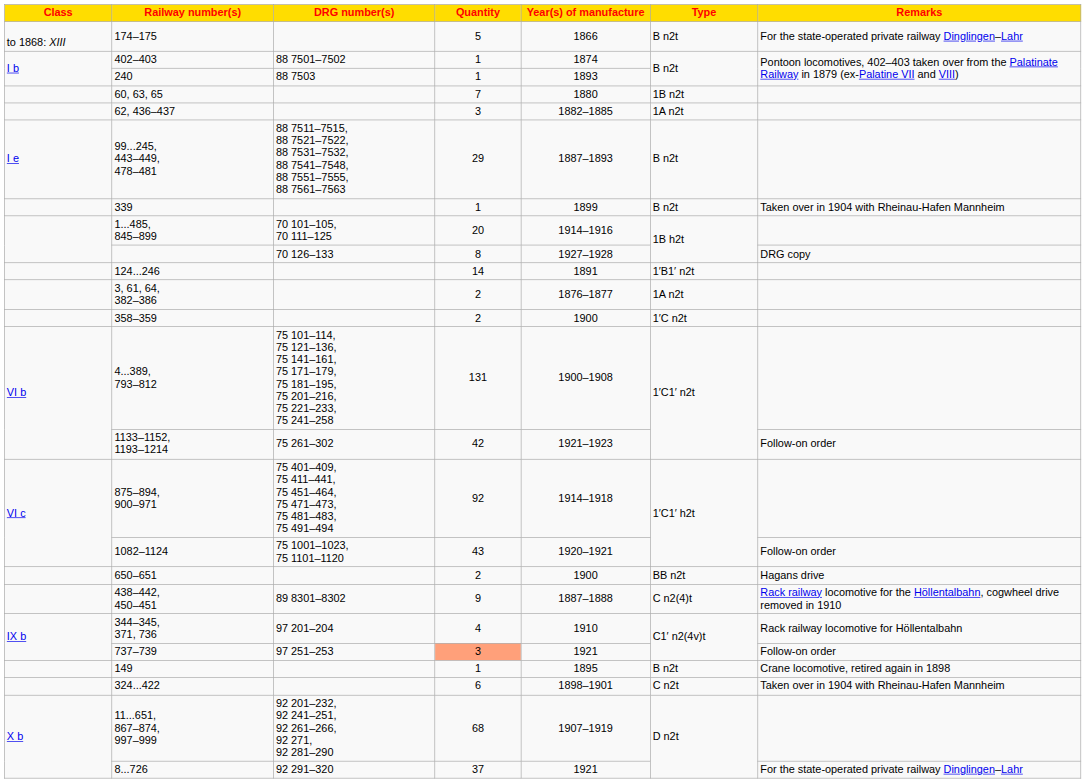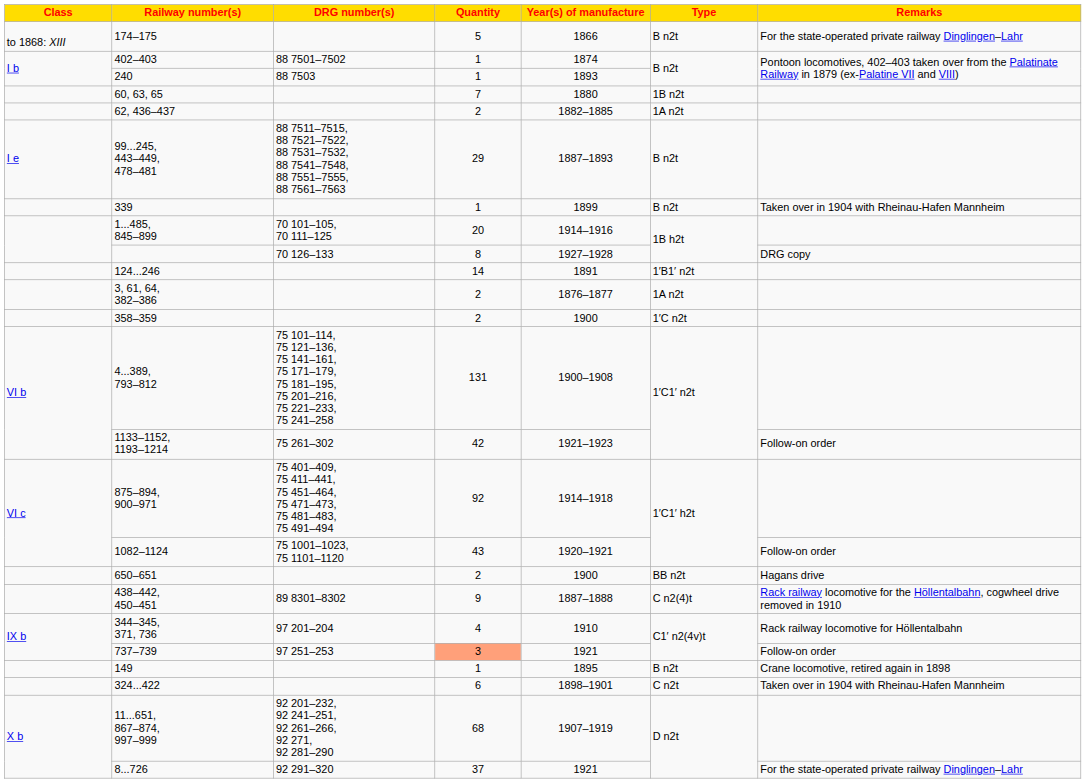 <table class="wikitable" style="width:100%;">
 <tr>
 <th style="color:#f00; background:#fd0; width:10%;">Class</th>
 <th style="color:#f00; background:#fd0; width:15%;">Railway number(s)</th>
 <th style="color:#f00; background:#fd0; width:15%;">DRG number(s)</th>
 <th style="color:#f00; background:#fd0; width:8%;">Quantity</th>
 <th style="color:#f00; background:#fd0; width:12%;">Year(s) of manufacture</th>
 <th style="color:#f00; background:#fd0; width:10%;">Type</th>
 <th style="color:#f00; background:#fd0; width:30%;">Remarks</th>
 </tr>
 <tr>
 <td><br>to 1868: <em>XIII</em></td>
 <td>174–175</td>
 <td></td>
 <td style="text-align:center;">5</td>
 <td style="text-align:center;">1866</td>
 <td>B n2t</td>
 <td>For the state-operated private railway <a href='#'>Dinglingen</a>–<a href='#'>Lahr</a></td>
 </tr>
 <tr>
 <td rowspan="2"><a href='#'>I b</a></td>
 <td>402–403</td>
 <td>88 7501–7502</td>
 <td style="text-align:center;">1</td>
 <td style="text-align:center;">1874</td>
 <td rowspan="2">B n2t</td>
 <td rowspan="2">Pontoon locomotives, 402–403 taken over from the <a href='#'>Palatinate Railway</a> in 1879 (ex-<a href='#'>Palatine VII</a> and <a href='#'>VIII</a>)</td>
 </tr>
 <tr>
 <td>240</td>
 <td>88 7503</td>
 <td style="text-align:center;">1</td>
 <td style="text-align:center;">1893</td>
 </tr>
 <tr>
 <td></td>
 <td>60, 63, 65</td>
 <td></td>
 <td style="text-align:center;">7</td>
 <td style="text-align:center;">1880</td>
 <td>1B n2t</td>
 <td></td>
 </tr>
 <tr>
 <td></td>
 <td>62, 436–437</td>
 <td></td>
-<td style="text-align:center;">3</td>
+<td style="text-align:center;">2</td>
 <td style="text-align:center;">1882–1885</td>
 <td>1A n2t</td>
 <td></td>
 </tr>
 <tr>
 <td><a href='#'>I e</a></td>
 <td>99...245, <br>443–449, <br>478–481</td>
 <td>88 7511–7515, <br>88 7521–7522, <br>88 7531–7532, <br>88 7541–7548, <br>88 7551–7555, <br>88 7561–7563</td>
 <td style="text-align:center;">29</td>
 <td style="text-align:center;">1887–1893</td>
 <td>B n2t</td>
 <td></td>
 </tr>
 <tr>
 <td></td>
 <td>339</td>
 <td></td>
 <td style="text-align:center;">1</td>
 <td style="text-align:center;">1899</td>
 <td>B n2t</td>
 <td>Taken over in 1904 with Rheinau-Hafen Mannheim</td>
 </tr>
 <tr>
 <td rowspan="2"></td>
 <td>1...485, <br>845–899</td>
 <td>70 101–105, <br>70 111–125</td>
 <td style="text-align:center;">20</td>
 <td style="text-align:center;">1914–1916</td>
 <td rowspan="2">1B h2t</td>
 <td></td>
 </tr>
 <tr>
 <td></td>
 <td>70 126–133</td>
 <td style="text-align:center;">8</td>
 <td style="text-align:center;">1927–1928</td>
 <td>DRG copy</td>
 </tr>
 <tr>
 <td></td>
 <td>124...246</td>
 <td></td>
 <td style="text-align:center;">14</td>
 <td style="text-align:center;">1891</td>
 <td>1′B1′ n2t</td>
 <td></td>
 </tr>
 <tr>
 <td></td>
 <td>3, 61, 64, <br>382–386</td>
 <td></td>
 <td style="text-align:center;">2</td>
 <td style="text-align:center;">1876–1877</td>
 <td>1A n2t</td>
 <td></td>
 </tr>
 <tr>
 <td></td>
 <td>358–359</td>
 <td></td>
 <td style="text-align:center;">2</td>
 <td style="text-align:center;">1900</td>
 <td>1′C n2t</td>
 <td></td>
 </tr>
 <tr>
 <td rowspan="2"><a href='#'>VI b</a></td>
 <td>4...389, <br>793–812</td>
 <td>75 101–114, <br>75 121–136, <br>75 141–161, <br>75 171–179, <br>75 181–195, <br>75 201–216, <br>75 221–233, <br>75 241–258</td>
 <td style="text-align:center;">131</td>
 <td style="text-align:center;">1900–1908</td>
 <td rowspan="2">1′C1′ n2t</td>
 <td></td>
 </tr>
 <tr>
 <td>1133–1152, <br>1193–1214</td>
 <td>75 261–302</td>
 <td style="text-align:center;">42</td>
 <td style="text-align:center;">1921–1923</td>
 <td>Follow-on order</td>
 </tr>
 <tr>
 <td rowspan="2"><a href='#'>VI c</a></td>
 <td>875–894, <br>900–971</td>
 <td>75 401–409, <br>75 411–441, <br>75 451–464, <br>75 471–473, <br>75 481–483, <br>75 491–494</td>
 <td style="text-align:center;">92</td>
 <td style="text-align:center;">1914–1918</td>
 <td rowspan="2">1′C1′ h2t</td>
 <td></td>
 </tr>
 <tr>
 <td>1082–1124</td>
 <td>75 1001–1023, <br>75 1101–1120</td>
 <td style="text-align:center;">43</td>
 <td style="text-align:center;">1920–1921</td>
 <td>Follow-on order</td>
 </tr>
 <tr>
 <td></td>
 <td>650–651</td>
 <td></td>
 <td style="text-align:center;">2</td>
 <td style="text-align:center;">1900</td>
 <td>BB n2t</td>
 <td>Hagans drive</td>
 </tr>
 <tr>
 <td></td>
 <td>438–442, <br>450–451</td>
 <td>89 8301–8302</td>
 <td style="text-align:center;">9</td>
 <td style="text-align:center;">1887–1888</td>
 <td>C n2(4)t</td>
 <td><a href='#'>Rack railway</a> locomotive for the <a href='#'>Höllentalbahn</a>, cogwheel drive removed in 1910</td>
 </tr>
 <tr>
 <td rowspan="2"><a href='#'>IX b</a></td>
 <td>344–345, <br>371, 736</td>
 <td>97 201–204</td>
 <td style="text-align:center;">4</td>
 <td style="text-align:center;">1910</td>
 <td rowspan="2">C1′ n2(4v)t</td>
 <td>Rack railway locomotive for Höllentalbahn</td>
 </tr>
 <tr>
 <td>737–739</td>
 <td>97 251–253</td>
 <td style="background: lightsalmon; text-align:center;">3</td>
 <td style="text-align:center;">1921</td>
 <td>Follow-on order</td>
 </tr>
 <tr>
 <td></td>
 <td>149</td>
 <td></td>
 <td style="text-align:center;">1</td>
 <td style="text-align:center;">1895</td>
 <td>B n2t</td>
 <td>Crane locomotive, retired again in 1898</td>
 </tr>
 <tr>
 <td></td>
 <td>324...422</td>
 <td></td>
 <td style="text-align:center;">6</td>
 <td style="text-align:center;">1898–1901</td>
 <td>C n2t</td>
 <td>Taken over in 1904 with Rheinau-Hafen Mannheim</td>
 </tr>
 <tr>
 <td rowspan="2"><a href='#'>X b</a></td>
 <td>11...651, <br>867–874, <br>997–999</td>
 <td>92 201–232, <br>92 241–251, <br>92 261–266, <br>92 271, <br>92 281–290</td>
 <td style="text-align:center;">68</td>
 <td style="text-align:center;">1907–1919</td>
 <td rowspan="2">D n2t</td>
 <td></td>
 </tr>
 <tr>
 <td>8...726</td>
 <td>92 291–320</td>
 <td style="text-align:center;">37</td>
 <td style="text-align:center;">1921</td>
 <td>For the state-operated private railway <a href='#'>Dinglingen</a>–<a href='#'>Lahr</a></td>
 </tr>
 </table>
